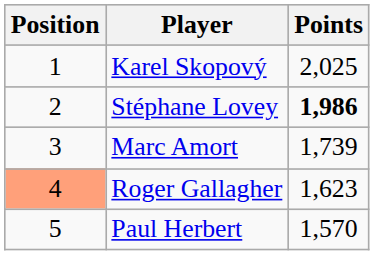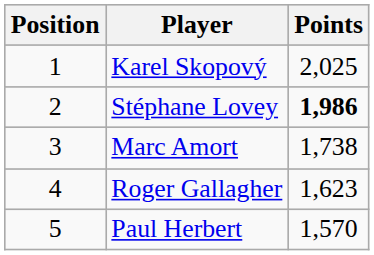 <table class=wikitable>
 <tr>
 <th>Position</th>
 <th>Player</th>
 <th>Points</th>
 </tr>
 <tr>
 <td align=center>1</td>
 <td> <a href='#'>Karel Skopový</a></td>
 <td align=center>2,025</td>
 </tr>
 <tr>
 <td align=center>2</td>
 <td> <a href='#'>Stéphane Lovey</a></td>
 <td align=center><strong>1,986</strong></td>
 </tr>
 <tr>
 <td align=center>3</td>
 <td> <a href='#'>Marc Amort</a></td>
-<td align=center>1,739</td>
+<td align=center>1,738</td>
 </tr>
 <tr>
-<td align=center style="background: lightsalmon;">4</td>
+<td align=center>4</td>
 <td> <a href='#'>Roger Gallagher</a></td>
 <td align=center>1,623</td>
 </tr>
 <tr>
 <td align=center>5</td>
 <td> <a href='#'>Paul Herbert</a></td>
 <td align=center>1,570</td>
 </tr>
 </table>
